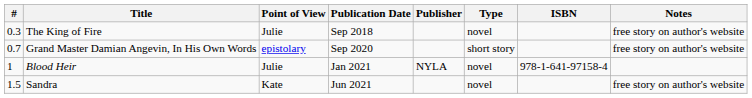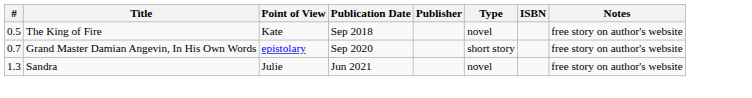 <table class="wikitable">
 <tr>
 <th>#</th>
 <th>Title</th>
 <th>Point of View</th>
 <th>Publication Date</th>
 <th>Publisher</th>
 <th>Type</th>
 <th>ISBN</th>
 <th>Notes</th>
 </tr>
 <tr>
-<td>0.3</td>
+<td>0.5</td>
 <td>The King of Fire</td>
-<td>Julie</td>
+<td>Kate</td>
 <td>Sep 2018</td>
 <td></td>
 <td>novel</td>
 <td></td>
 <td>free story on author's website</td>
 </tr>
 <tr>
 <td>0.7</td>
 <td>Grand Master Damian Angevin, In His Own Words</td>
 <td><a href='#'>epistolary</a></td>
 <td>Sep 2020</td>
 <td></td>
 <td>short story</td>
 <td></td>
 <td>free story on author's website</td>
 </tr>
 <tr>
-<td>1</td>
-<td><em>Blood Heir</em></td>
+<td>1.3</td>
+<td>Sandra</td>
 <td>Julie</td>
-<td>Jan 2021</td>
-<td>NYLA</td>
-<td>novel</td>
-<td>978-1-641-97158-4</td>
-<td></td>
-</tr>
-<tr>
-<td>1.5</td>
-<td>Sandra</td>
-<td>Kate</td>
 <td>Jun 2021</td>
 <td></td>
 <td>novel</td>
 <td></td>
 <td>free story on author's website</td>
 </tr>
 </table>
